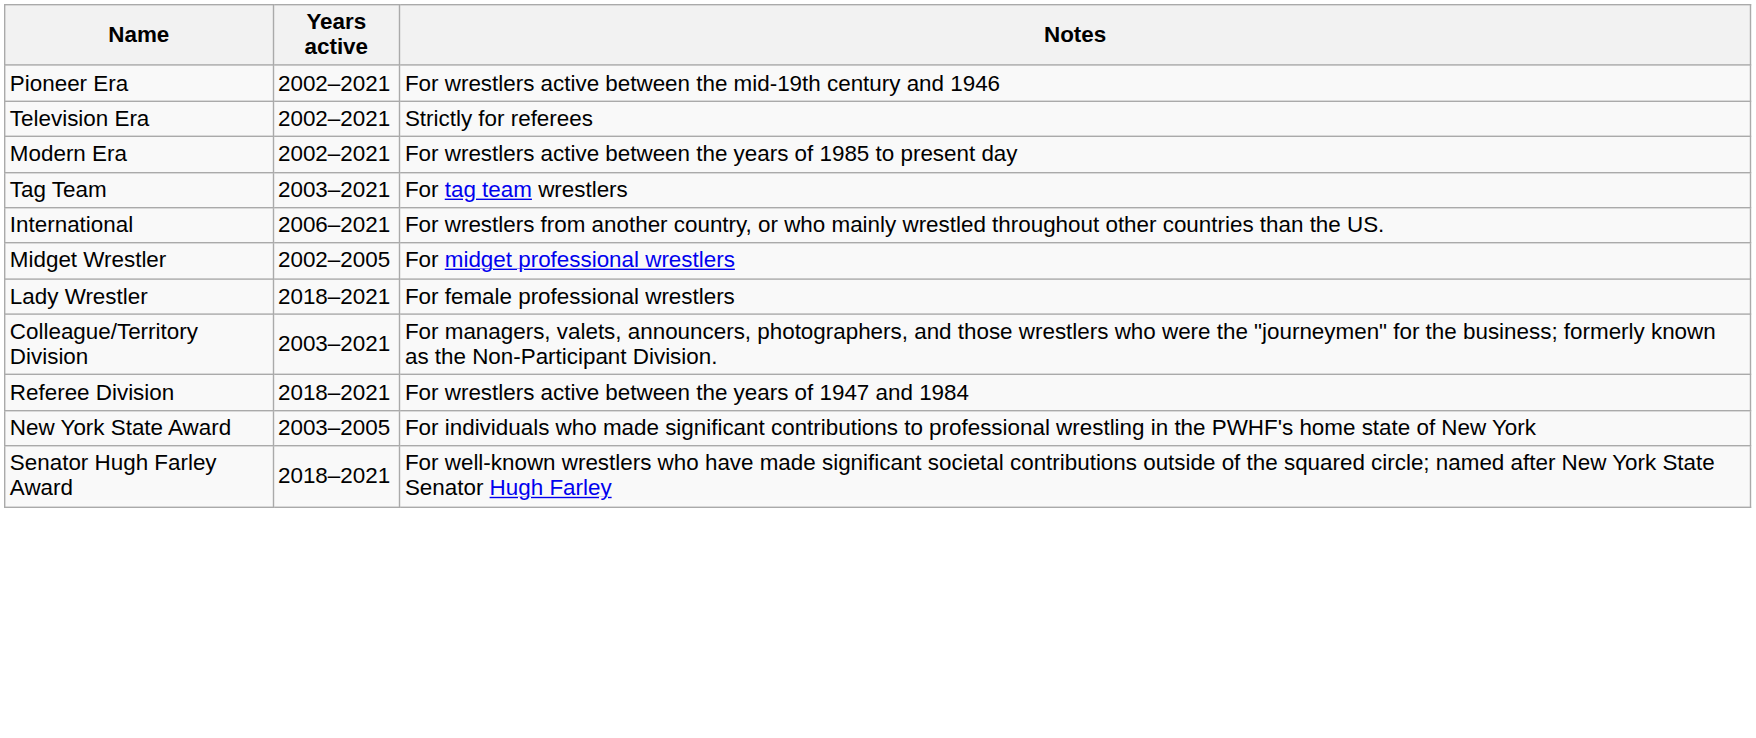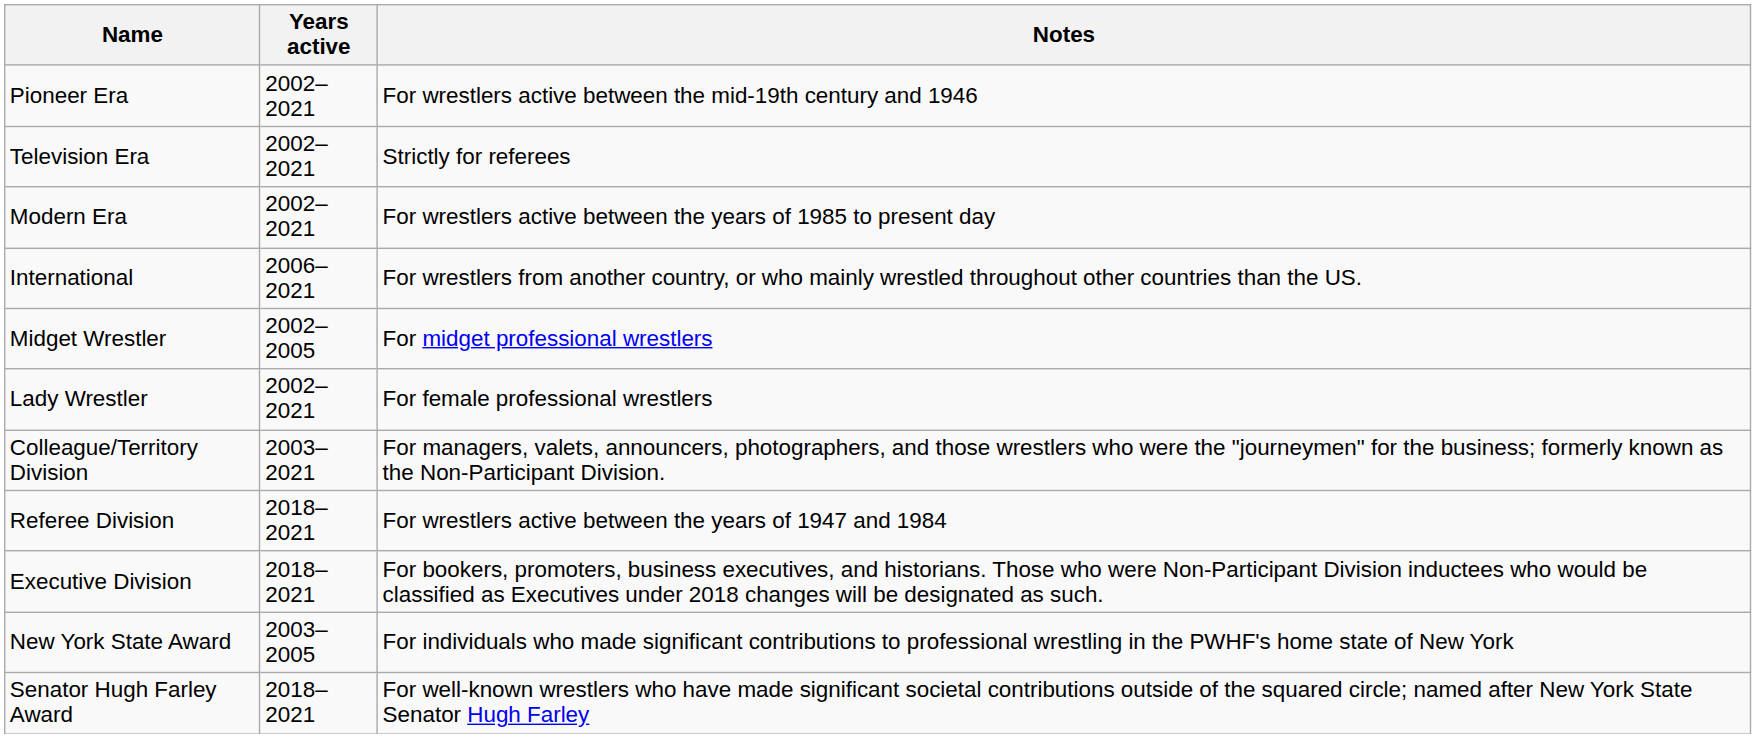 <table class="wikitable sortable">
 <tr>
 <th scope="col">Name</th>
 <th scope="col">Years active</th>
 <th scope="col" class="unsortable">Notes</th>
 </tr>
 <tr>
 <td>Pioneer Era</td>
 <td>2002–2021</td>
 <td>For wrestlers active between the mid-19th century and 1946</td>
 </tr>
 <tr>
 <td>Television Era</td>
 <td>2002–2021</td>
 <td>Strictly for referees</td>
 </tr>
 <tr>
 <td>Modern Era</td>
 <td>2002–2021</td>
 <td>For wrestlers active between the years of 1985 to present day</td>
 </tr>
 <tr>
-<td>Tag Team</td>
-<td>2003–2021</td>
-<td>For <a href='#'>tag team</a> wrestlers</td>
-</tr>
-<tr>
 <td>International</td>
 <td>2006–2021</td>
 <td>For wrestlers from another country, or who mainly wrestled throughout other countries than the US.</td>
 </tr>
 <tr>
 <td>Midget Wrestler</td>
 <td>2002–2005</td>
 <td>For <a href='#'>midget professional wrestlers</a></td>
 </tr>
 <tr>
 <td>Lady Wrestler</td>
-<td>2018–2021</td>
+<td>2002–2021</td>
 <td>For female professional wrestlers</td>
 </tr>
 <tr>
 <td>Colleague/Territory Division</td>
 <td>2003–2021</td>
 <td>For managers, valets, announcers, photographers, and those wrestlers who were the "journeymen" for the business; formerly known as the Non-Participant Division.</td>
 </tr>
 <tr>
 <td>Referee Division</td>
 <td>2018–2021</td>
 <td>For wrestlers active between the years of 1947 and 1984</td>
 </tr>
 <tr>
+<td>Executive Division</td>
+<td>2018–2021</td>
+<td>For bookers, promoters, business executives, and historians.  Those who were Non-Participant Division inductees who would be classified as Executives under 2018 changes will be designated as such.</td>
+</tr>
+<tr>
 <td>New York State Award</td>
 <td>2003–2005</td>
 <td>For individuals who made significant contributions to professional wrestling in the PWHF's home state of New York</td>
 </tr>
 <tr>
 <td>Senator Hugh Farley Award</td>
 <td>2018–2021</td>
 <td>For well-known wrestlers who have made significant societal contributions outside of the squared circle; named after New York State Senator <a href='#'>Hugh Farley</a></td>
 </tr>
 </table>
